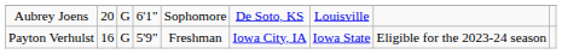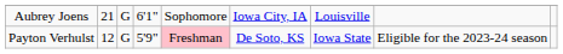 <table class="wikitable sortable" border="1" style="text-align: center;">
 <tr align=center>
 </tr>
 <tr>
 <td>Aubrey Joens</td>
-<td>20</td>
+<td>21</td>
 <td>G</td>
 <td>6'1"</td>
 <td>Sophomore</td>
-<td><a href='#'>De Soto, KS</a></td>
+<td><a href='#'>Iowa City, IA</a></td>
 <td><a href='#'>Louisville</a></td>
 <td></td>
 <td></td>
 </tr>
 <tr>
 <td>Payton Verhulst</td>
-<td>16</td>
+<td>12</td>
 <td>G</td>
 <td>5'9"</td>
-<td>Freshman</td>
-<td><a href='#'>Iowa City, IA</a></td>
+<td style="background: pink;">Freshman</td>
+<td><a href='#'>De Soto, KS</a></td>
 <td><a href='#'>Iowa State</a></td>
 <td>Eligible for the 2023-24 season</td>
 <td></td>
 </tr>
 </table>
